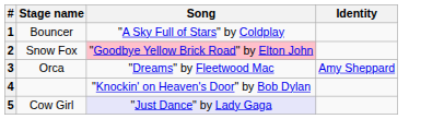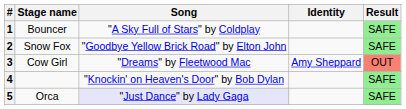 <table class="wikitable plainrowheaders" style="text-align: center;">
 <tr>
 <th>#</th>
 <th>Stage name</th>
 <th>Song</th>
 <th>Identity</th>
+<th>Result</th>
 </tr>
 <tr>
 <th>1</th>
 <td>Bouncer</td>
 <td>"<a href='#'>A Sky Full of Stars</a>" by <a href='#'>Coldplay</a></td>
 <td></td>
+<td bgcolor=lightgreen>SAFE</td>
 </tr>
 <tr>
 <th>2</th>
 <td>Snow Fox</td>
-<td style="background: pink;">"<a href='#'>Goodbye Yellow Brick Road</a>" by <a href='#'>Elton John</a></td>
+<td>"<a href='#'>Goodbye Yellow Brick Road</a>" by <a href='#'>Elton John</a></td>
 <td></td>
+<td bgcolor=lightgreen>SAFE</td>
 </tr>
 <tr>
 <th>3</th>
-<td>Orca</td>
+<td>Cow Girl</td>
 <td>"<a href='#'>Dreams</a>" by <a href='#'>Fleetwood Mac</a></td>
 <td><a href='#'>Amy Sheppard</a></td>
+<td bgcolor=salmon>OUT</td>
 </tr>
 <tr>
 <th>4</th>
 <td></td>
 <td>"<a href='#'>Knockin' on Heaven's Door</a>" by <a href='#'>Bob Dylan</a></td>
 <td></td>
+<td bgcolor=lightgreen>SAFE</td>
 </tr>
 <tr>
 <th>5</th>
-<td>Cow Girl</td>
+<td>Orca</td>
 <td style="background: lavender;">"<a href='#'>Just Dance</a>" by <a href='#'>Lady Gaga</a></td>
 <td></td>
+<td bgcolor=lightgreen>SAFE</td>
 </tr>
 </table>
